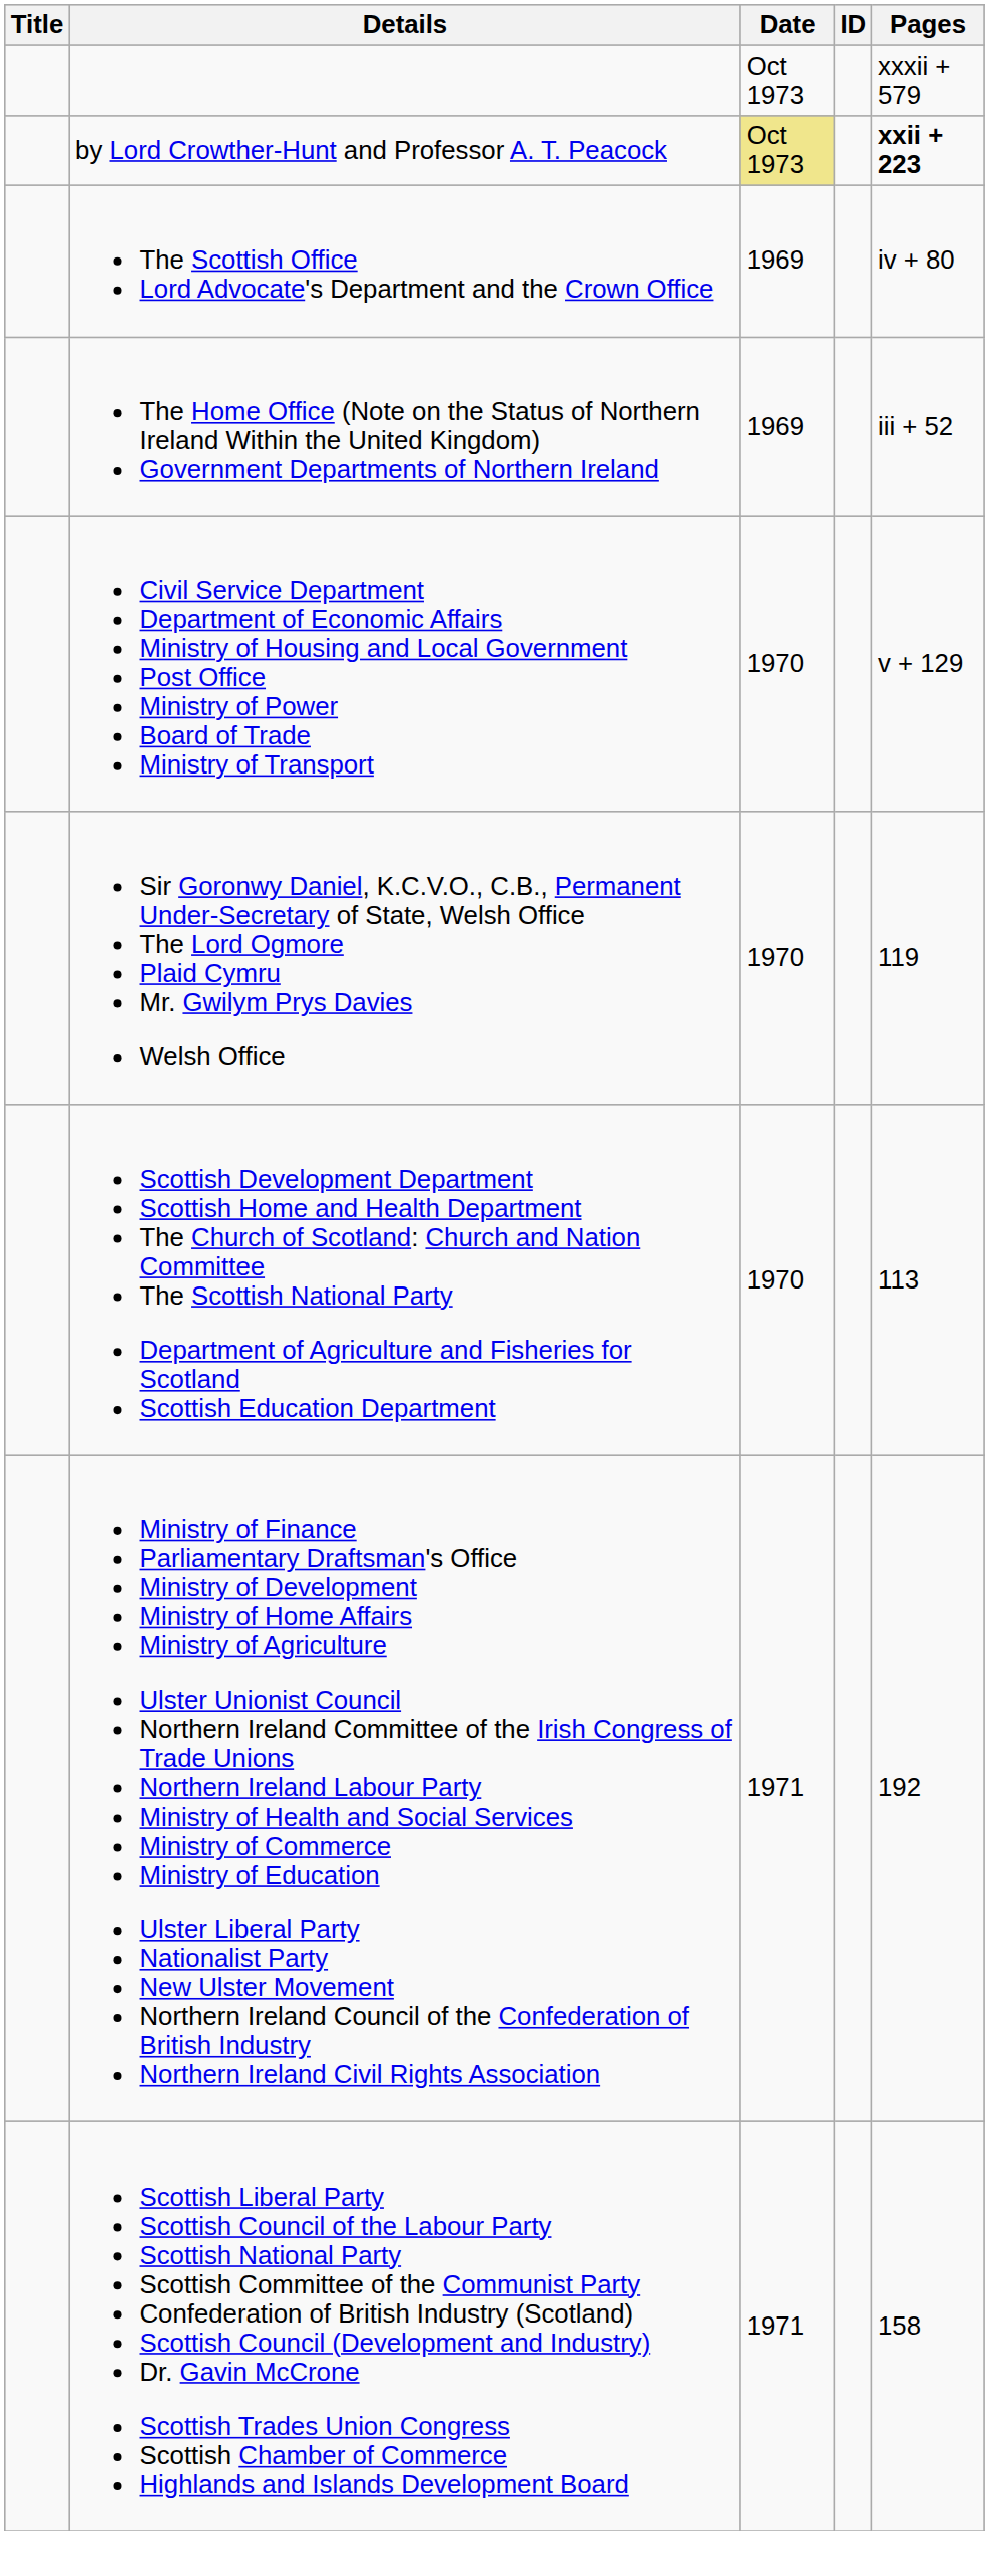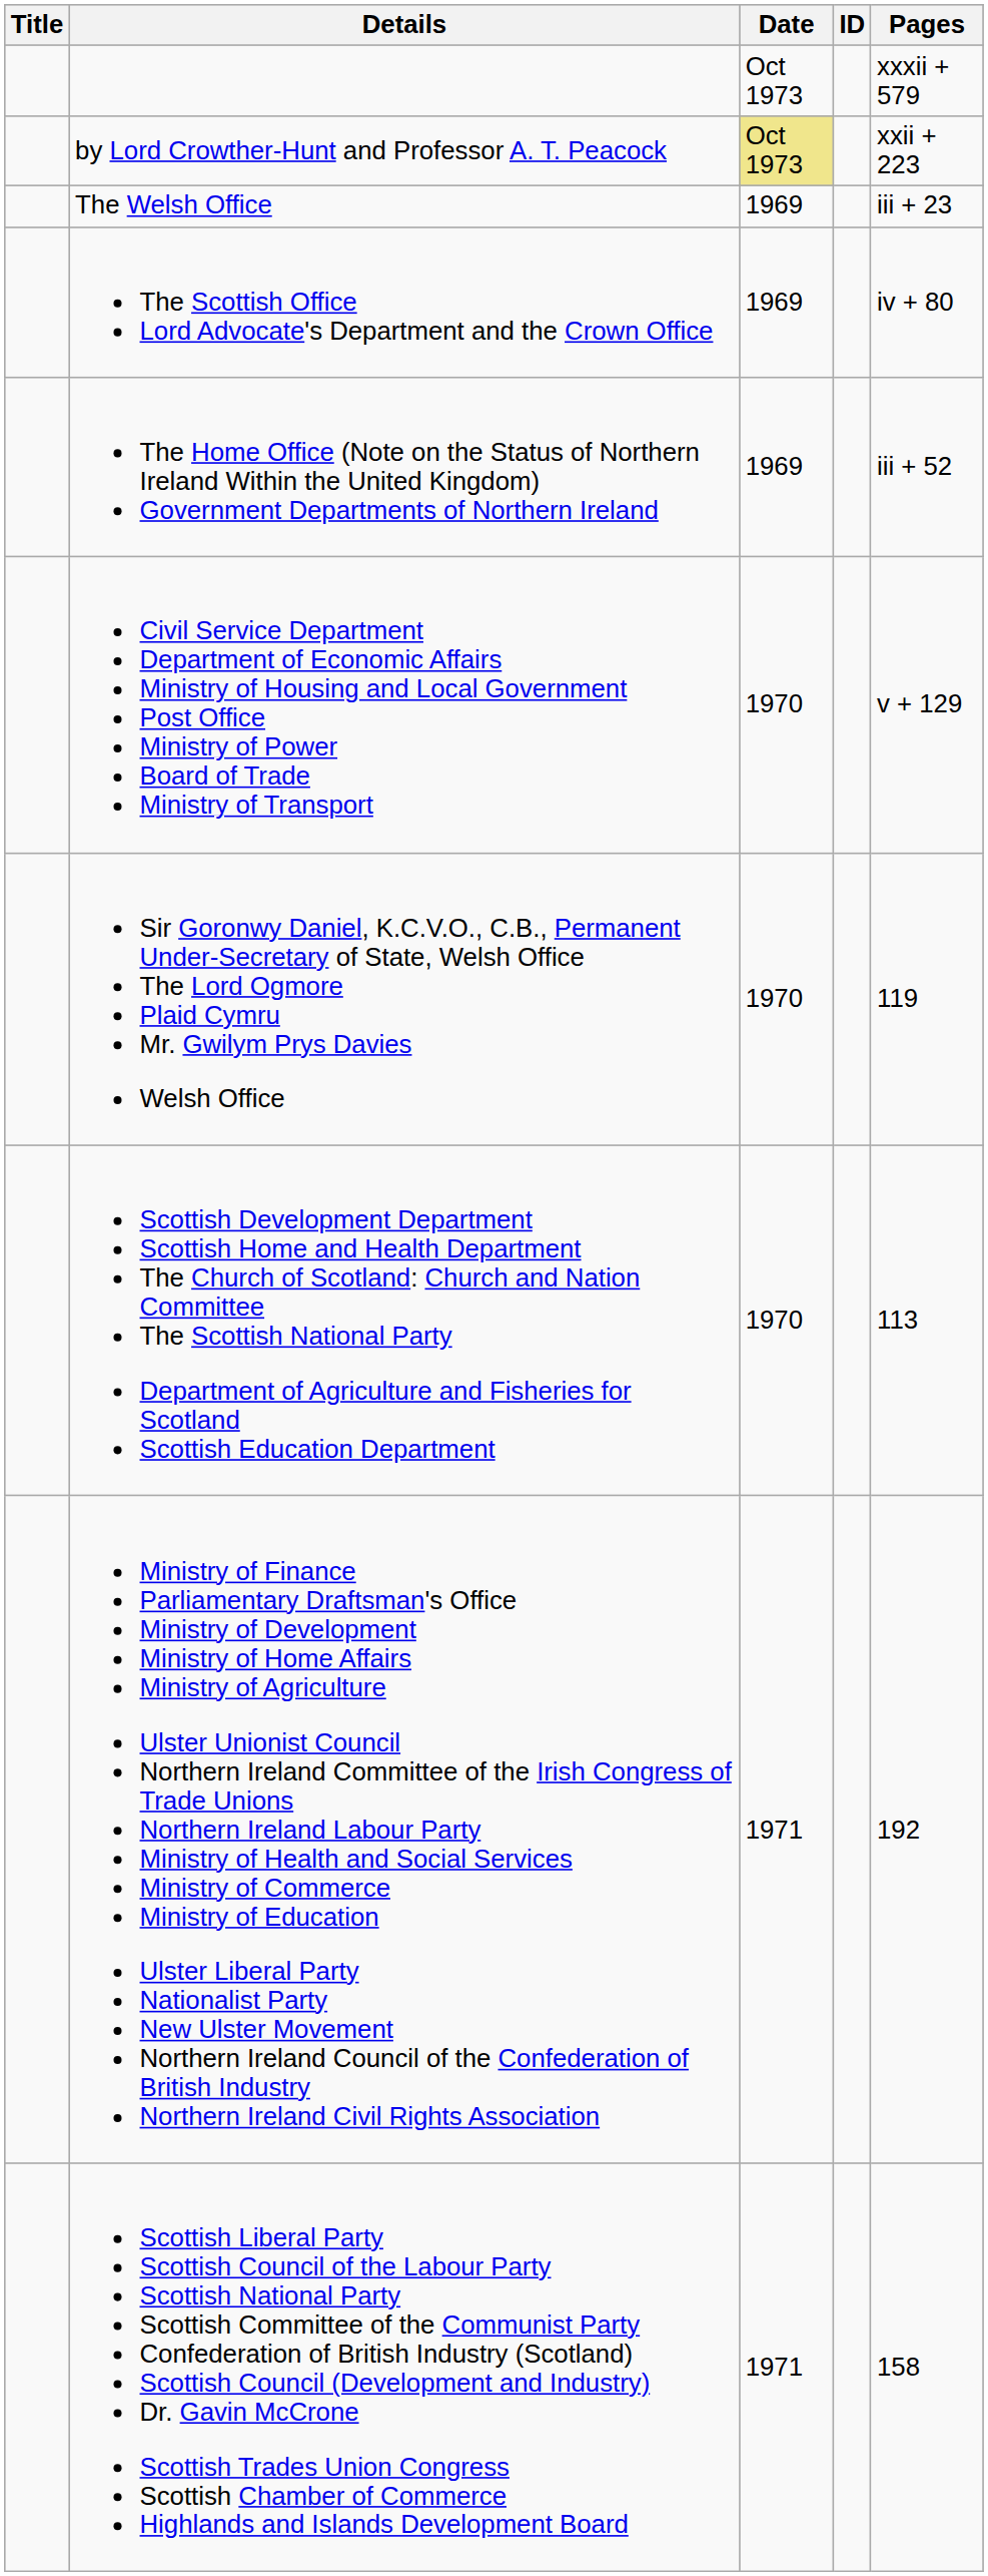 <table class="wikitable">
 <tr>
 <th>Title</th>
 <th>Details</th>
 <th>Date</th>
 <th>ID</th>
 <th>Pages</th>
 </tr>
 <tr>
 <td></td>
 <td></td>
 <td>Oct 1973</td>
 <td></td>
 <td>xxxii + 579</td>
 </tr>
 <tr>
 <td></td>
 <td>by <a href='#'>Lord Crowther-Hunt</a> and Professor <a href='#'>A. T. Peacock</a></td>
 <td style="background: khaki;">Oct 1973</td>
 <td></td>
-<td><strong>xxii + 223</strong></td>
+<td>xxii + 223</td>
+</tr>
+<tr>
+<td></td>
+<td>The <a href='#'>Welsh Office</a></td>
+<td>1969</td>
+<td></td>
+<td>iii + 23</td>
 </tr>
 <tr>
 <td></td>
 <td><br><ul><li>The <a href='#'>Scottish Office</a></li><li><a href='#'>Lord Advocate</a>'s Department and the <a href='#'>Crown Office</a></li></ul></td>
 <td>1969</td>
 <td></td>
 <td>iv + 80</td>
 </tr>
 <tr>
 <td></td>
 <td><br><ul><li>The <a href='#'>Home Office</a> (Note on the Status of Northern Ireland Within the United Kingdom)</li><li><a href='#'>Government Departments of Northern Ireland</a></li></ul></td>
 <td>1969</td>
 <td></td>
 <td>iii + 52</td>
 </tr>
 <tr>
 <td></td>
 <td><br><ul><li><a href='#'>Civil Service Department</a></li><li><a href='#'>Department of Economic Affairs</a></li><li><a href='#'>Ministry of Housing and Local Government</a></li><li><a href='#'>Post Office</a></li><li><a href='#'>Ministry of Power</a></li><li><a href='#'>Board of Trade</a></li><li><a href='#'>Ministry of Transport</a></li></ul></td>
 <td>1970</td>
 <td></td>
 <td>v + 129</td>
 </tr>
 <tr>
 <td></td>
 <td><br><ul><li>Sir <a href='#'>Goronwy Daniel</a>, K.C.V.O., C.B., <a href='#'>Permanent Under-Secretary</a> of State, Welsh Office</li><li>The <a href='#'>Lord Ogmore</a></li><li><a href='#'>Plaid Cymru</a></li><li>Mr. <a href='#'>Gwilym Prys Davies</a></li></ul><ul><li>Welsh Office</li></ul></td>
 <td>1970</td>
 <td></td>
 <td>119</td>
 </tr>
 <tr>
 <td></td>
 <td><br><ul><li><a href='#'>Scottish Development Department</a></li><li><a href='#'>Scottish Home and Health Department</a></li><li>The <a href='#'>Church of Scotland</a>: <a href='#'>Church and Nation Committee</a></li><li>The <a href='#'>Scottish National Party</a></li></ul><ul><li><a href='#'>Department of Agriculture and Fisheries for Scotland</a></li><li><a href='#'>Scottish Education Department</a></li></ul></td>
 <td>1970</td>
 <td></td>
 <td>113</td>
 </tr>
 <tr>
 <td></td>
 <td><br><ul><li><a href='#'>Ministry of Finance</a></li><li><a href='#'>Parliamentary Draftsman</a>'s Office</li><li><a href='#'>Ministry of Development</a></li><li><a href='#'>Ministry of Home Affairs</a></li><li><a href='#'>Ministry of Agriculture</a></li></ul><ul><li><a href='#'>Ulster Unionist Council</a></li><li>Northern Ireland Committee of the <a href='#'>Irish Congress of Trade Unions</a></li><li><a href='#'>Northern Ireland Labour Party</a></li><li><a href='#'>Ministry of Health and Social Services</a></li><li><a href='#'>Ministry of Commerce</a></li><li><a href='#'>Ministry of Education</a></li></ul><ul><li><a href='#'>Ulster Liberal Party</a></li><li><a href='#'>Nationalist Party</a></li><li><a href='#'>New Ulster Movement</a></li><li>Northern Ireland Council of the <a href='#'>Confederation of British Industry</a></li><li><a href='#'>Northern Ireland Civil Rights Association</a></li></ul></td>
 <td>1971</td>
 <td></td>
 <td>192</td>
 </tr>
 <tr>
 <td></td>
 <td><br><ul><li><a href='#'>Scottish Liberal Party</a></li><li><a href='#'>Scottish Council of the Labour Party</a></li><li><a href='#'>Scottish National Party</a></li><li>Scottish Committee of the <a href='#'>Communist Party</a></li><li>Confederation of British Industry (Scotland)</li><li><a href='#'>Scottish Council (Development and Industry)</a></li><li>Dr. <a href='#'>Gavin McCrone</a></li></ul><ul><li><a href='#'>Scottish Trades Union Congress</a></li><li>Scottish <a href='#'>Chamber of Commerce</a></li><li><a href='#'>Highlands and Islands Development Board</a></li></ul></td>
 <td>1971</td>
 <td></td>
 <td>158</td>
 </tr>
 </table>
